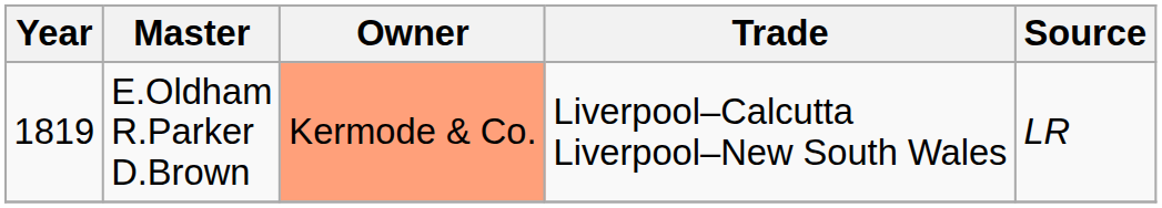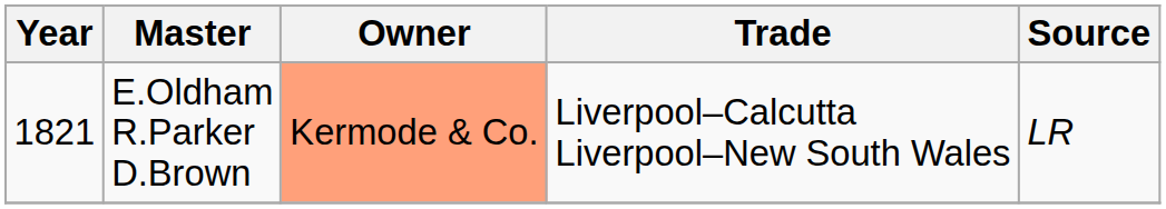 <table class=" wikitable">
 <tr>
 <th>Year</th>
 <th>Master</th>
 <th>Owner</th>
 <th>Trade</th>
 <th>Source</th>
 </tr>
 <tr>
-<td>1819</td>
+<td>1821</td>
 <td>E.Oldham<br>R.Parker<br>D.Brown</td>
 <td style="background: lightsalmon;">Kermode & Co.</td>
 <td>Liverpool–Calcutta<br>Liverpool–New South Wales</td>
 <td><em>LR</em></td>
 </tr>
 <tr>
 </tr>
 </table>
